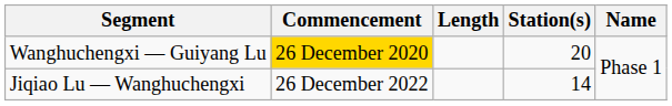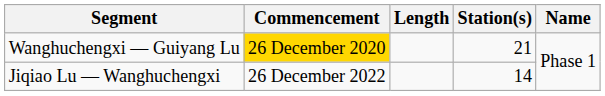 <table class="wikitable" style="border-collapse: collapse; text-align: right;">
 <tr>
 <th>Segment</th>
 <th>Commencement</th>
 <th>Length</th>
 <th>Station(s)</th>
 <th>Name</th>
 </tr>
 <tr>
 <td style="text-align: left;">Wanghuchengxi — Guiyang Lu</td>
 <td style="background: gold;">26 December 2020</td>
 <td></td>
-<td>20</td>
+<td>21</td>
 <td rowspan="2" style="text-align: left;">Phase 1</td>
 </tr>
 <tr>
 <td style="text-align: left;">Jiqiao Lu — Wanghuchengxi</td>
 <td>26 December 2022</td>
 <td></td>
 <td>14</td>
 </tr>
 </table>
